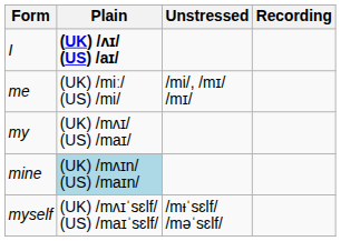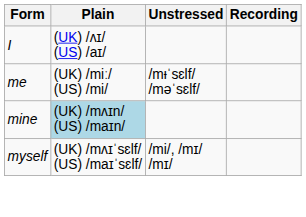 <table class="wikitable">
 <tr>
 <th>Form</th>
 <th>Plain</th>
 <th>Unstressed</th>
 <th>Recording</th>
 </tr>
 <tr>
 <td><em>I</em></td>
-<td><strong>(<a href='#'>UK</a>) /ʌɪ/<br>(<a href='#'>US</a>) /aɪ/</strong></td>
+<td>(<a href='#'>UK</a>) /ʌɪ/<br>(<a href='#'>US</a>) /aɪ/</td>
 <td></td>
 <td></td>
 </tr>
 <tr>
 <td><em>me</em></td>
 <td>(UK) /miː/<br>(US) /mi/</td>
-<td>/mi/, /mɪ/<br>/mɪ/</td>
-<td></td>
-</tr>
-<tr>
-<td><em>my</em></td>
-<td>(UK) /mʌɪ/<br>(US) /maɪ/</td>
-<td></td>
+<td>/mᵻˈsɛlf/<br>/məˈsɛlf/</td>
 <td></td>
 </tr>
 <tr>
 <td><em>mine</em></td>
 <td style="background: lightblue;">(UK) /mʌɪn/<br>(US) /maɪn/</td>
 <td></td>
 <td></td>
 </tr>
 <tr>
 <td><em>myself</em></td>
 <td>(UK) /mʌɪˈsɛlf/<br>(US) /maɪˈsɛlf/</td>
-<td>/mᵻˈsɛlf/<br>/məˈsɛlf/</td>
+<td>/mi/, /mɪ/<br>/mɪ/</td>
 <td></td>
 </tr>
 </table>
